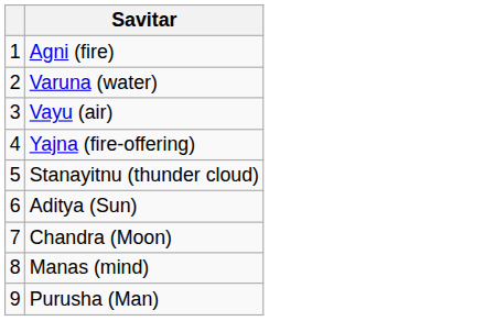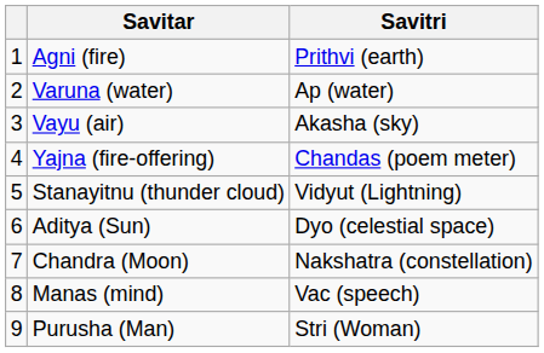 <table class="wikitable floatleft">
 <tr>
 <th></th>
 <th>Savitar</th>
+<th>Savitri</th>
 </tr>
 <tr>
 <td>1</td>
 <td><a href='#'>Agni</a> (fire)</td>
+<td><a href='#'>Prithvi</a> (earth)</td>
 </tr>
 <tr>
 <td>2</td>
 <td><a href='#'>Varuna</a> (water)</td>
+<td>Ap (water)</td>
 </tr>
 <tr>
 <td>3</td>
 <td><a href='#'>Vayu</a> (air)</td>
+<td>Akasha (sky)</td>
 </tr>
 <tr>
 <td>4</td>
 <td><a href='#'>Yajna</a> (fire-offering)</td>
+<td><a href='#'>Chandas</a> (poem meter)</td>
 </tr>
 <tr>
 <td>5</td>
 <td>Stanayitnu (thunder cloud)</td>
+<td>Vidyut (Lightning)</td>
 </tr>
 <tr>
 <td>6</td>
 <td>Aditya (Sun)</td>
+<td>Dyo (celestial space)</td>
 </tr>
 <tr>
 <td>7</td>
 <td>Chandra (Moon)</td>
+<td>Nakshatra (constellation)</td>
 </tr>
 <tr>
 <td>8</td>
 <td>Manas (mind)</td>
+<td>Vac (speech)</td>
 </tr>
 <tr>
 <td>9</td>
 <td>Purusha (Man)</td>
+<td>Stri (Woman)</td>
 </tr>
 </table>
